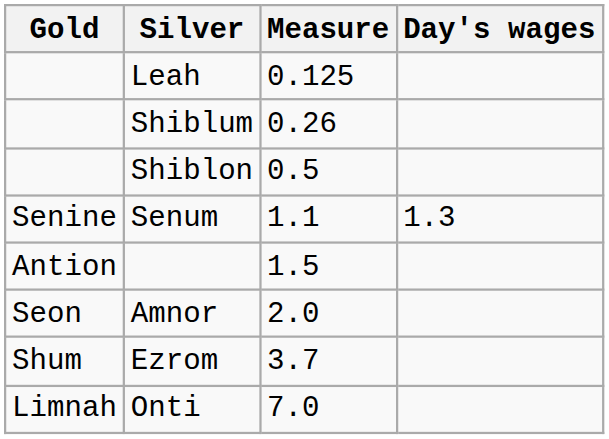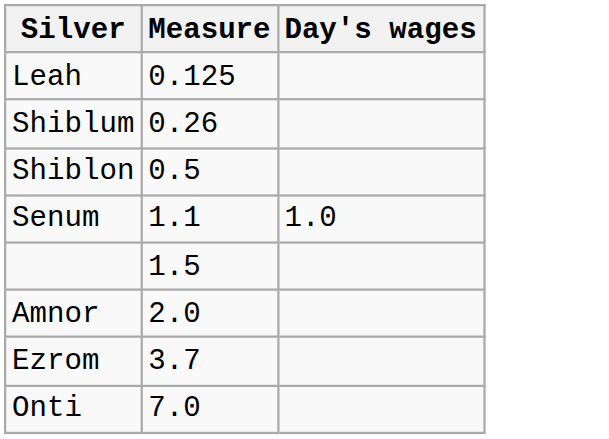 <table class="wikitable">
 <tr>
-<th>Gold</th>
 <th>Silver</th>
 <th>Measure</th>
 <th>Day's wages</th>
 </tr>
 <tr>
-<td></td>
 <td>Leah</td>
 <td>0.125</td>
 <td></td>
 </tr>
 <tr>
-<td></td>
 <td>Shiblum</td>
 <td>0.26</td>
 <td></td>
 </tr>
 <tr>
-<td></td>
 <td>Shiblon</td>
 <td>0.5</td>
 <td></td>
 </tr>
 <tr>
-<td>Senine</td>
 <td>Senum</td>
 <td>1.1</td>
-<td>1.3</td>
+<td>1.0</td>
 </tr>
 <tr>
-<td>Antion</td>
 <td></td>
 <td>1.5</td>
 <td></td>
 </tr>
 <tr>
-<td>Seon</td>
 <td>Amnor</td>
 <td>2.0</td>
 <td></td>
 </tr>
 <tr>
-<td>Shum</td>
 <td>Ezrom</td>
 <td>3.7</td>
 <td></td>
 </tr>
 <tr>
-<td>Limnah</td>
 <td>Onti</td>
 <td>7.0</td>
 <td></td>
 </tr>
 </table>
